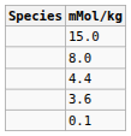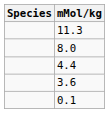 <table class="wikitable sortable">
 <tr>
 <th>Species</th>
 <th>mMol/kg</th>
 </tr>
 <tr>
 <td></td>
-<td>15.0</td>
+<td>11.3</td>
 </tr>
 <tr>
 <td></td>
 <td>8.0</td>
 </tr>
 <tr>
 <td></td>
 <td>4.4</td>
 </tr>
 <tr>
 <td></td>
 <td>3.6</td>
 </tr>
 <tr>
 <td></td>
 <td>0.1</td>
 </tr>
 </table>
